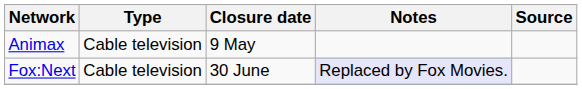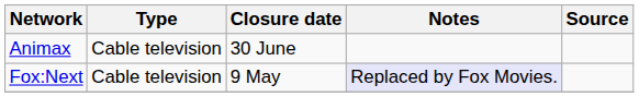 <table class="wikitable sortable">
 <tr>
 <th>Network</th>
 <th>Type</th>
 <th>Closure date</th>
 <th>Notes</th>
 <th>Source</th>
 </tr>
 <tr>
 <td><a href='#'>Animax</a></td>
 <td>Cable television</td>
-<td>9 May</td>
+<td>30 June</td>
 <td></td>
 <td></td>
 </tr>
 <tr>
 <td><a href='#'>Fox:Next</a></td>
 <td>Cable television</td>
-<td>30 June</td>
+<td>9 May</td>
 <td style="background: lavender;">Replaced by Fox Movies.</td>
 <td></td>
 </tr>
 <tr>
 </tr>
 </table>
